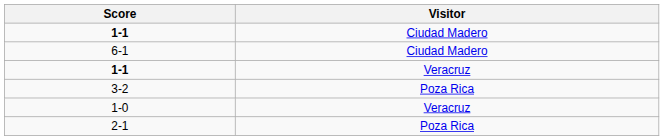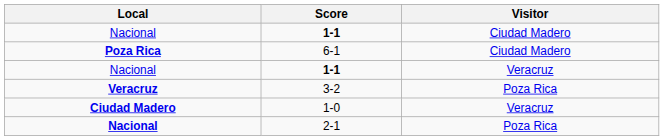 <table class="wikitable" style="font-size:95%; text-align: center; width: 95%;">
 <tr>
+<th width="125">Local</th>
 <th width="65">Score</th>
 <th width="125">Visitor</th>
 </tr>
 <tr align="center">
+<td><a href='#'>Nacional</a></td>
 <td><strong>1-1</strong></td>
 <td><a href='#'>Ciudad Madero</a></td>
 </tr>
 <tr align="center">
+<td><strong><a href='#'>Poza Rica</a></strong></td>
 <td>6-1</td>
 <td><a href='#'>Ciudad Madero</a></td>
 </tr>
 <tr align="center">
+<td><a href='#'>Nacional</a></td>
 <td><strong>1-1</strong></td>
 <td><a href='#'>Veracruz</a></td>
 </tr>
 <tr align="center">
+<td><strong><a href='#'>Veracruz</a></strong></td>
 <td>3-2</td>
 <td><a href='#'>Poza Rica</a></td>
 </tr>
 <tr align="center">
+<td><strong><a href='#'>Ciudad Madero</a></strong></td>
 <td>1-0</td>
 <td><a href='#'>Veracruz</a></td>
 </tr>
 <tr align="center">
+<td><strong><a href='#'>Nacional</a></strong></td>
 <td>2-1</td>
 <td><a href='#'>Poza Rica</a></td>
 </tr>
 </table>
